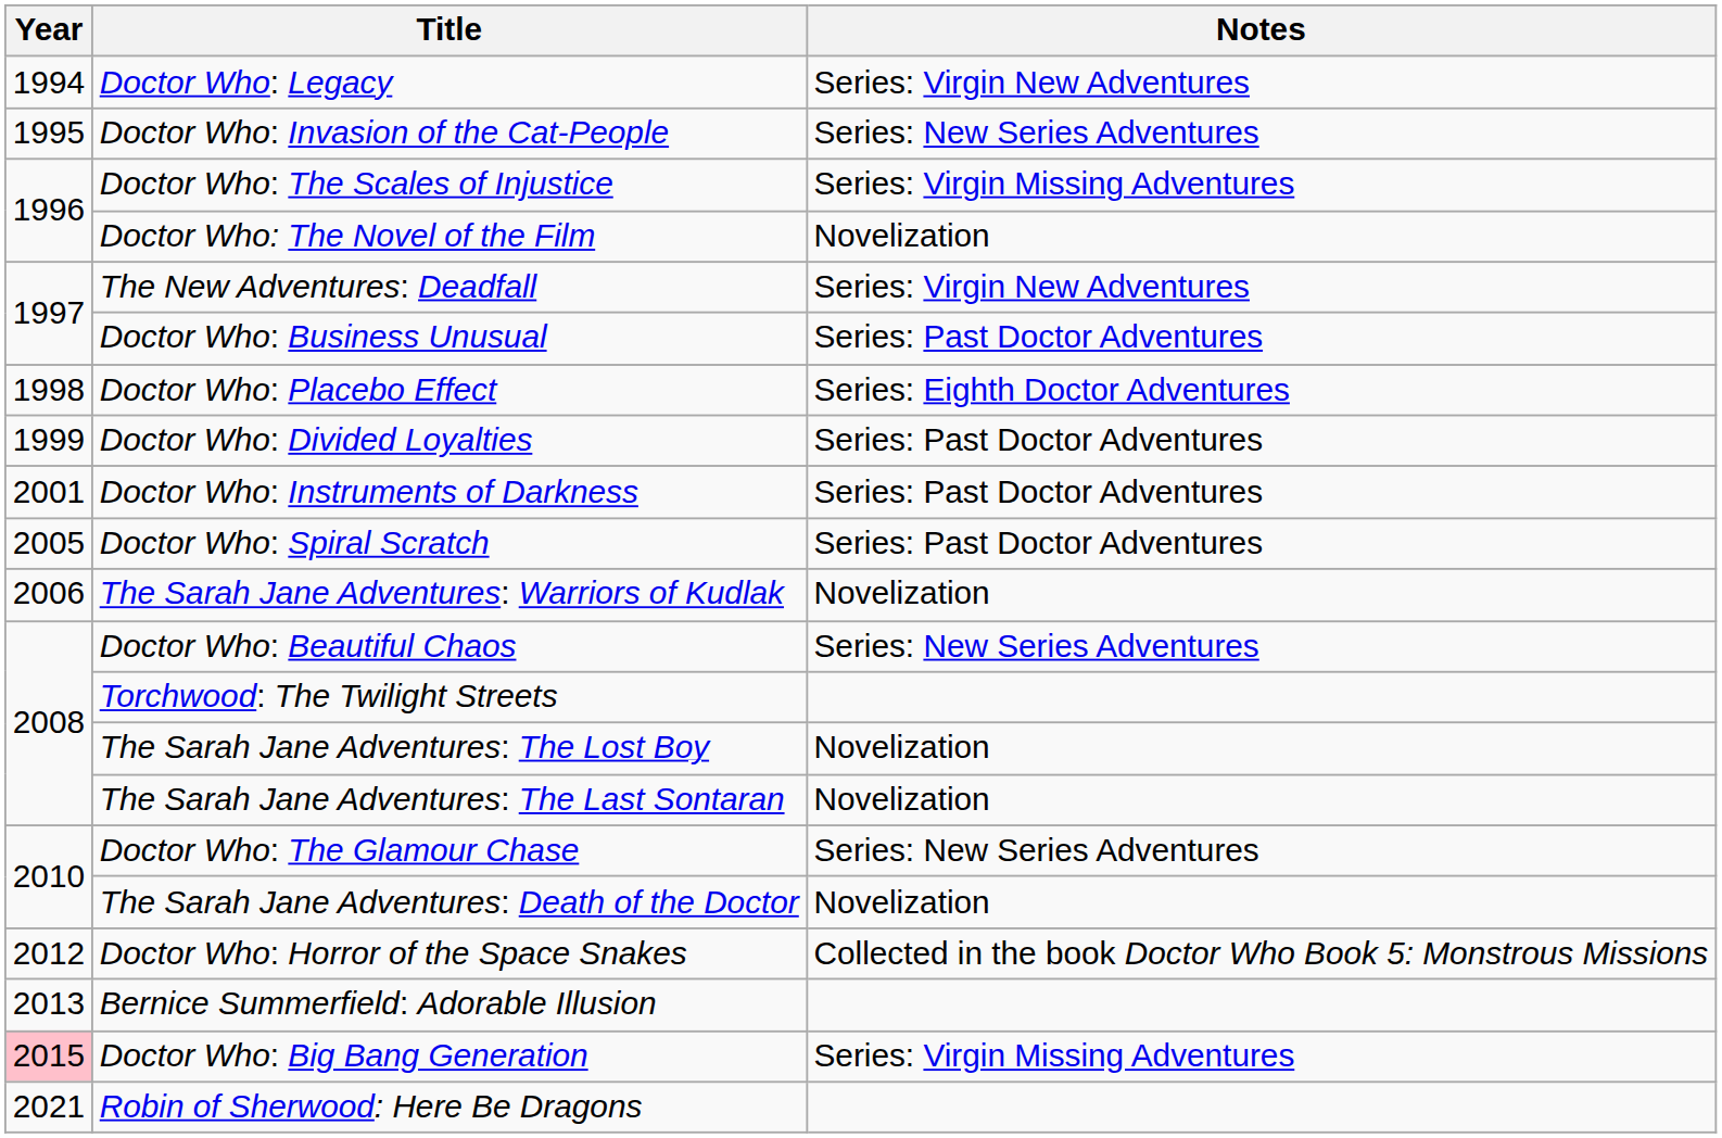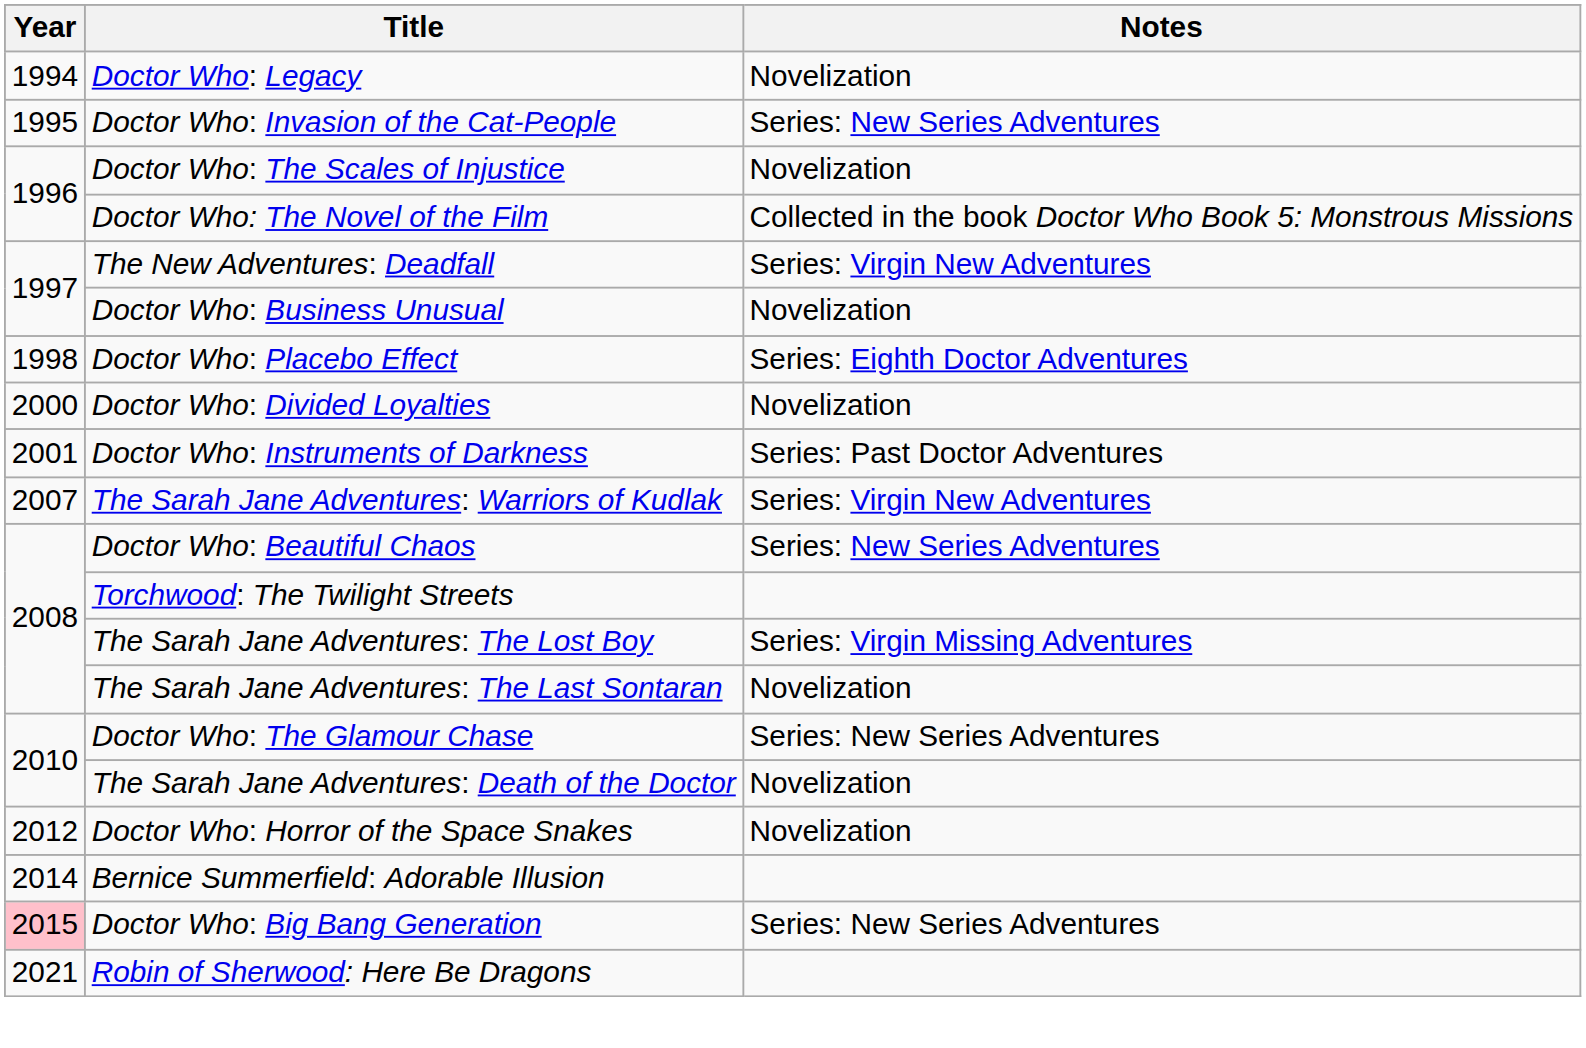 <table class="wikitable sortable">
 <tr>
 <th>Year</th>
 <th>Title</th>
 <th>Notes</th>
 </tr>
 <tr>
 <td>1994</td>
 <td><em><a href='#'>Doctor Who</a></em>: <em><a href='#'>Legacy</a></em></td>
-<td>Series: <a href='#'>Virgin New Adventures</a></td>
+<td>Novelization</td>
 </tr>
 <tr>
 <td>1995</td>
 <td><em>Doctor Who</em>: <em><a href='#'>Invasion of the Cat-People</a></em></td>
 <td>Series: <a href='#'>New Series Adventures</a></td>
 </tr>
 <tr>
 <td rowspan=2>1996</td>
 <td><em>Doctor Who</em>: <em><a href='#'>The Scales of Injustice</a></em></td>
-<td>Series: <a href='#'>Virgin Missing Adventures</a></td>
+<td>Novelization</td>
 </tr>
 <tr>
 <td><em>Doctor Who: <a href='#'>The Novel of the Film</a></em></td>
-<td>Novelization</td>
+<td>Collected in the book <em>Doctor Who Book 5: Monstrous Missions</em></td>
 </tr>
 <tr>
 <td rowspan=2>1997</td>
 <td><em>The New Adventures</em>: <em><a href='#'>Deadfall</a></em></td>
 <td>Series: <a href='#'>Virgin New Adventures</a></td>
 </tr>
 <tr>
 <td><em>Doctor Who</em>: <em><a href='#'>Business Unusual</a></em></td>
-<td>Series: <a href='#'>Past Doctor Adventures</a></td>
+<td>Novelization</td>
 </tr>
 <tr>
 <td>1998</td>
 <td><em>Doctor Who</em>: <em><a href='#'>Placebo Effect</a></em></td>
 <td>Series: <a href='#'>Eighth Doctor Adventures</a></td>
 </tr>
 <tr>
-<td>1999</td>
+<td>2000</td>
 <td><em>Doctor Who</em>: <em><a href='#'>Divided Loyalties</a></em></td>
-<td>Series: Past Doctor Adventures</td>
+<td>Novelization</td>
 </tr>
 <tr>
 <td>2001</td>
 <td><em>Doctor Who</em>: <em><a href='#'>Instruments of Darkness</a></em></td>
 <td>Series: Past Doctor Adventures</td>
 </tr>
 <tr>
-<td>2005</td>
-<td><em>Doctor Who</em>: <em><a href='#'>Spiral Scratch</a></em></td>
-<td>Series: Past Doctor Adventures</td>
-</tr>
-<tr>
-<td>2006</td>
+<td>2007</td>
 <td><em><a href='#'>The Sarah Jane Adventures</a></em>: <em><a href='#'>Warriors of Kudlak</a></em></td>
-<td>Novelization</td>
+<td>Series: <a href='#'>Virgin New Adventures</a></td>
 </tr>
 <tr>
 <td rowspan=4>2008</td>
 <td><em>Doctor Who</em>: <em><a href='#'>Beautiful Chaos</a></em></td>
 <td>Series: <a href='#'>New Series Adventures</a></td>
 </tr>
 <tr>
 <td><em><a href='#'>Torchwood</a></em>: <em>The Twilight Streets</em></td>
 <td></td>
 </tr>
 <tr>
 <td><em>The Sarah Jane Adventures</em>: <em><a href='#'>The Lost Boy</a></em></td>
-<td>Novelization</td>
+<td>Series: <a href='#'>Virgin Missing Adventures</a></td>
 </tr>
 <tr>
 <td><em>The Sarah Jane Adventures</em>: <em><a href='#'>The Last Sontaran</a></em></td>
 <td>Novelization</td>
 </tr>
 <tr>
 <td rowspan=2>2010</td>
 <td><em>Doctor Who</em>: <em><a href='#'>The Glamour Chase</a></em></td>
 <td>Series: New Series Adventures</td>
 </tr>
 <tr>
 <td><em>The Sarah Jane Adventures</em>: <em><a href='#'>Death of the Doctor</a></em></td>
 <td>Novelization</td>
 </tr>
 <tr>
 <td>2012</td>
 <td><em>Doctor Who</em>: <em>Horror of the Space Snakes</em></td>
-<td>Collected in the book <em>Doctor Who Book 5: Monstrous Missions</em></td>
+<td>Novelization</td>
 </tr>
 <tr>
-<td>2013</td>
+<td>2014</td>
 <td><em>Bernice Summerfield</em>: <em>Adorable Illusion</em></td>
 <td></td>
 </tr>
 <tr>
 <td style="background: pink;">2015</td>
 <td><em>Doctor Who</em>: <em><a href='#'>Big Bang Generation</a></em></td>
-<td>Series: <a href='#'>Virgin Missing Adventures</a></td>
+<td>Series: New Series Adventures</td>
 </tr>
 <tr>
 <td>2021</td>
 <td><em><a href='#'>Robin of Sherwood</a>: Here Be Dragons</em></td>
 <td></td>
 </tr>
 </table>
